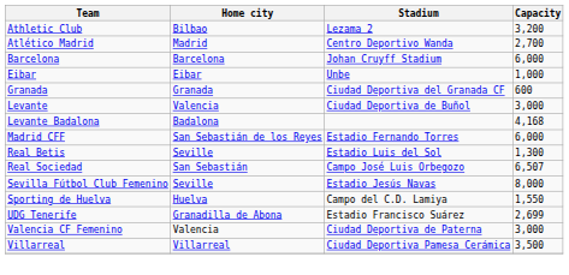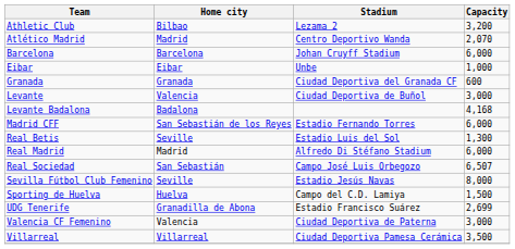 <table class="wikitable sortable">
 <tr>
 <th>Team</th>
 <th>Home city</th>
 <th>Stadium</th>
 <th>Capacity</th>
 </tr>
 <tr>
 <td><a href='#'>Athletic Club</a></td>
 <td><a href='#'>Bilbao</a></td>
 <td><a href='#'>Lezama 2</a></td>
 <td>3,200</td>
 </tr>
 <tr>
 <td><a href='#'>Atlético Madrid</a></td>
 <td><a href='#'>Madrid</a></td>
 <td><a href='#'>Centro Deportivo Wanda</a></td>
-<td>2,700</td>
+<td>2,070</td>
 </tr>
 <tr>
 <td><a href='#'>Barcelona</a></td>
 <td><a href='#'>Barcelona</a></td>
 <td><a href='#'>Johan Cruyff Stadium</a></td>
 <td>6,000</td>
 </tr>
 <tr>
 <td><a href='#'>Eibar</a></td>
 <td><a href='#'>Eibar</a></td>
 <td><a href='#'>Unbe</a></td>
 <td>1,000</td>
 </tr>
 <tr>
 <td><a href='#'>Granada</a></td>
 <td><a href='#'>Granada</a></td>
 <td><a href='#'>Ciudad Deportiva del Granada CF</a></td>
 <td>600</td>
 </tr>
 <tr>
 <td><a href='#'>Levante</a></td>
 <td><a href='#'>Valencia</a></td>
 <td><a href='#'>Ciudad Deportiva de Buñol</a></td>
 <td>3,000</td>
 </tr>
 <tr>
 <td><a href='#'>Levante Badalona</a></td>
 <td><a href='#'>Badalona</a></td>
 <td></td>
 <td>4,168</td>
 </tr>
 <tr>
 <td><a href='#'>Madrid CFF</a></td>
 <td><a href='#'>San Sebastián de los Reyes</a></td>
 <td><a href='#'>Estadio Fernando Torres</a></td>
 <td>6,000</td>
 </tr>
 <tr>
 <td><a href='#'>Real Betis</a></td>
 <td><a href='#'>Seville</a></td>
 <td><a href='#'>Estadio Luis del Sol</a></td>
 <td>1,300</td>
 </tr>
 <tr>
+<td><a href='#'>Real Madrid</a></td>
+<td>Madrid</td>
+<td><a href='#'>Alfredo Di Stéfano Stadium</a></td>
+<td>6,000</td>
+</tr>
+<tr>
 <td><a href='#'>Real Sociedad</a></td>
 <td><a href='#'>San Sebastián</a></td>
 <td><a href='#'>Campo José Luis Orbegozo</a></td>
 <td>6,507</td>
 </tr>
 <tr>
 <td><a href='#'>Sevilla Fútbol Club Femenino</a></td>
 <td><a href='#'>Seville</a></td>
 <td><a href='#'>Estadio Jesús Navas</a></td>
 <td>8,000</td>
 </tr>
 <tr>
 <td><a href='#'>Sporting de Huelva</a></td>
 <td><a href='#'>Huelva</a></td>
 <td>Campo del C.D. Lamiya</td>
-<td>1,550</td>
+<td>1,500</td>
 </tr>
 <tr>
 <td><a href='#'>UDG Tenerife</a></td>
 <td><a href='#'>Granadilla de Abona</a></td>
 <td>Estadio Francisco Suárez</td>
 <td>2,699</td>
 </tr>
 <tr>
 <td><a href='#'>Valencia CF Femenino</a></td>
 <td>Valencia</td>
 <td><a href='#'>Ciudad Deportiva de Paterna</a></td>
 <td>3,000</td>
 </tr>
 <tr>
 <td><a href='#'>Villarreal</a></td>
 <td><a href='#'>Villarreal</a></td>
 <td><a href='#'>Ciudad Deportiva Pamesa Cerámica</a></td>
 <td>3,500</td>
 </tr>
 <tr>
 </tr>
 </table>
